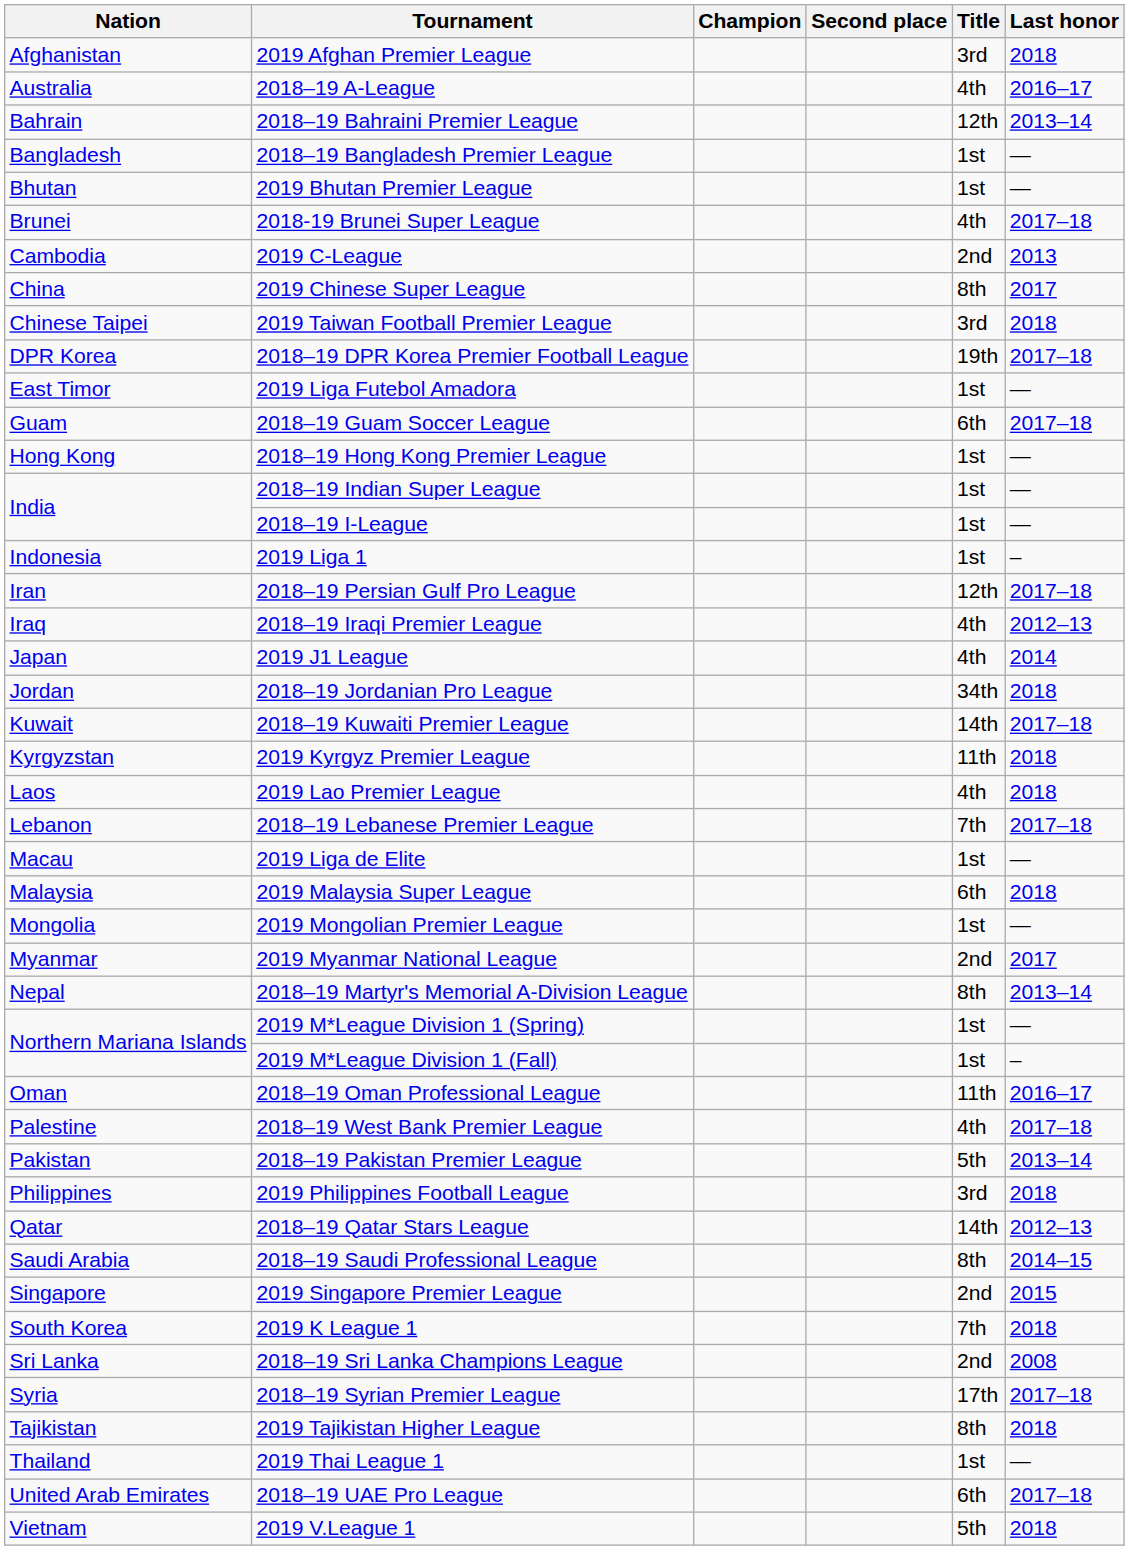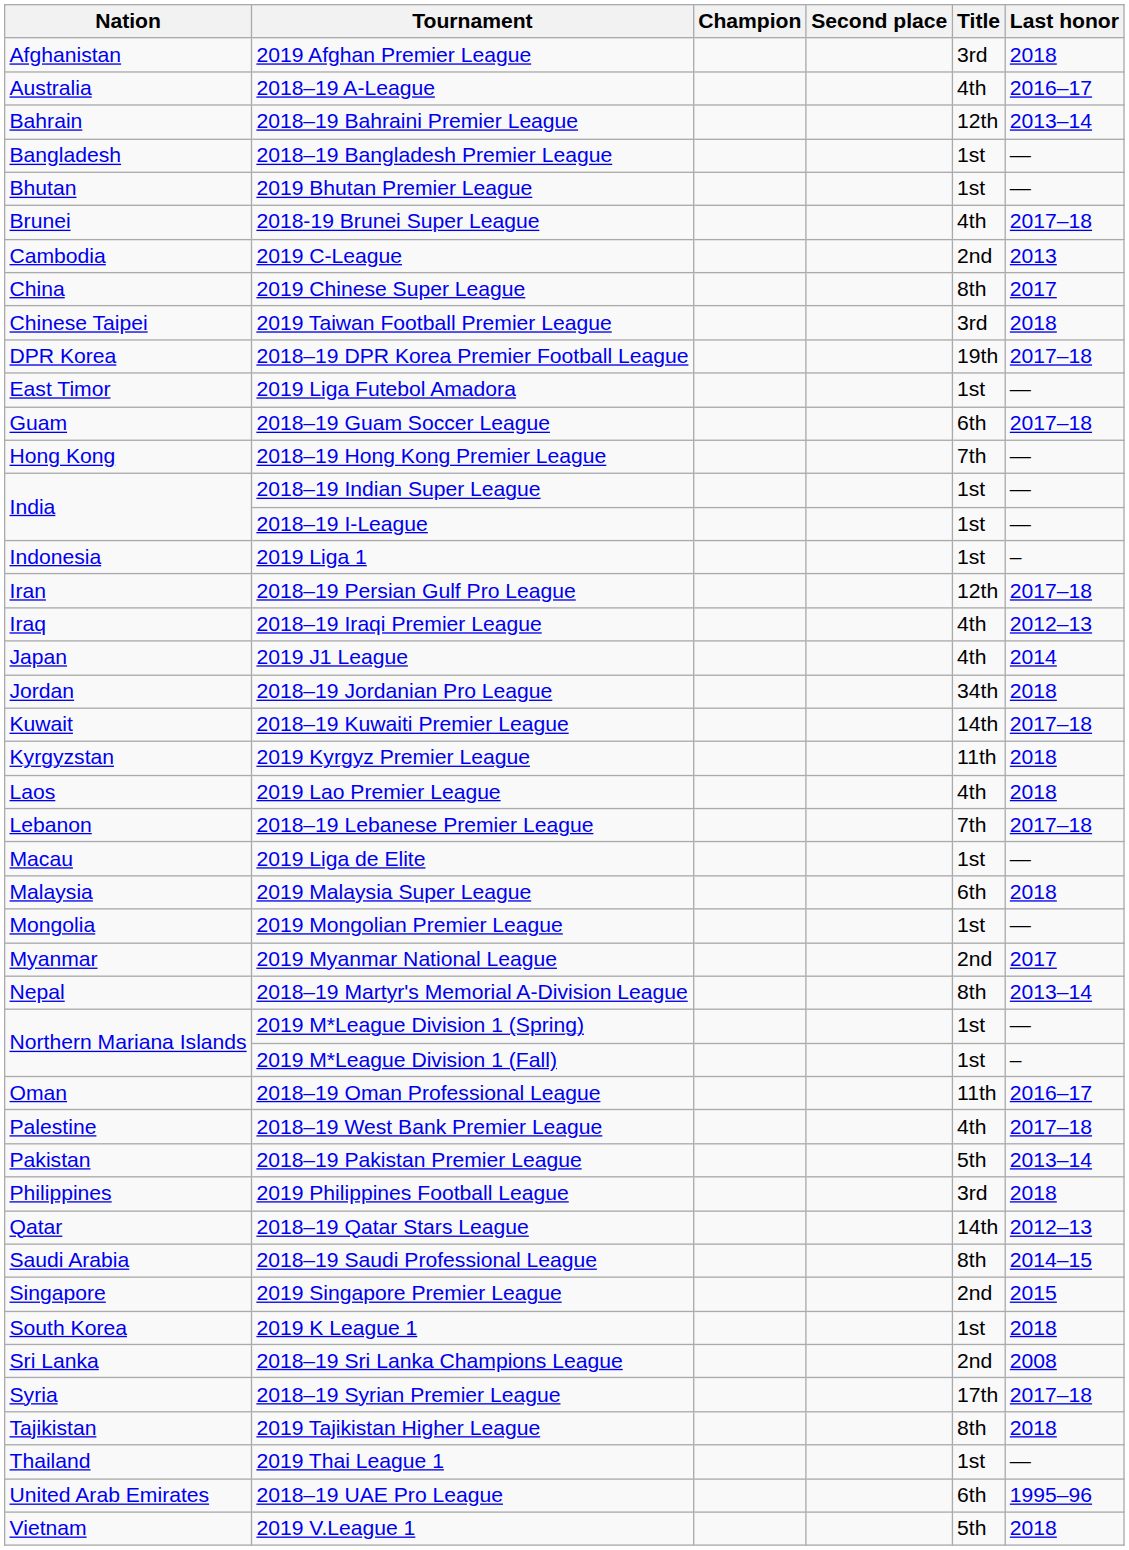 <table class="wikitable sortable">
 <tr>
 <th>Nation</th>
 <th>Tournament</th>
 <th>Champion</th>
 <th>Second place</th>
 <th data-sort-type="number">Title</th>
 <th>Last honor</th>
 </tr>
 <tr>
 <td> <a href='#'>Afghanistan</a></td>
 <td><a href='#'>2019 Afghan Premier League</a></td>
 <td></td>
 <td></td>
 <td>3rd</td>
 <td><a href='#'>2018</a></td>
 </tr>
 <tr>
 <td> <a href='#'>Australia</a></td>
 <td><a href='#'>2018–19 A-League</a></td>
 <td></td>
 <td></td>
 <td>4th</td>
 <td><a href='#'>2016–17</a></td>
 </tr>
 <tr>
 <td> <a href='#'>Bahrain</a></td>
 <td><a href='#'>2018–19 Bahraini Premier League</a></td>
 <td></td>
 <td></td>
 <td>12th</td>
 <td><a href='#'>2013–14</a></td>
 </tr>
 <tr>
 <td> <a href='#'>Bangladesh</a></td>
 <td><a href='#'>2018–19 Bangladesh Premier League</a></td>
 <td></td>
 <td></td>
 <td>1st</td>
 <td>—</td>
 </tr>
 <tr>
 <td> <a href='#'>Bhutan</a></td>
 <td><a href='#'>2019 Bhutan Premier League</a></td>
 <td></td>
 <td></td>
 <td>1st</td>
 <td>—</td>
 </tr>
 <tr>
 <td> <a href='#'>Brunei</a></td>
 <td><a href='#'>2018-19 Brunei Super League</a></td>
 <td></td>
 <td></td>
 <td>4th</td>
 <td><a href='#'>2017–18</a></td>
 </tr>
 <tr>
 <td> <a href='#'>Cambodia</a></td>
 <td><a href='#'>2019 C-League</a></td>
 <td></td>
 <td></td>
 <td>2nd</td>
 <td><a href='#'>2013</a></td>
 </tr>
 <tr>
 <td> <a href='#'>China</a></td>
 <td><a href='#'>2019 Chinese Super League</a></td>
 <td></td>
 <td></td>
 <td>8th</td>
 <td><a href='#'>2017</a></td>
 </tr>
 <tr>
 <td> <a href='#'>Chinese Taipei</a></td>
 <td><a href='#'>2019 Taiwan Football Premier League</a></td>
 <td></td>
 <td></td>
 <td>3rd</td>
 <td><a href='#'>2018</a></td>
 </tr>
 <tr>
 <td> <a href='#'>DPR Korea</a></td>
 <td><a href='#'>2018–19 DPR Korea Premier Football League</a></td>
 <td></td>
 <td></td>
 <td>19th</td>
 <td><a href='#'>2017–18</a></td>
 </tr>
 <tr>
 <td> <a href='#'>East Timor</a></td>
 <td><a href='#'>2019 Liga Futebol Amadora</a></td>
 <td></td>
 <td></td>
 <td>1st</td>
 <td>—</td>
 </tr>
 <tr>
 <td> <a href='#'>Guam</a></td>
 <td><a href='#'>2018–19 Guam Soccer League</a></td>
 <td></td>
 <td></td>
 <td>6th</td>
 <td><a href='#'>2017–18</a></td>
 </tr>
 <tr>
 <td> <a href='#'>Hong Kong</a></td>
 <td><a href='#'>2018–19 Hong Kong Premier League</a></td>
 <td></td>
 <td></td>
-<td>1st</td>
+<td>7th</td>
 <td>—</td>
 </tr>
 <tr>
 <td rowspan="2"> <a href='#'>India</a></td>
 <td><a href='#'>2018–19 Indian Super League</a></td>
 <td></td>
 <td></td>
 <td>1st</td>
 <td>—</td>
 </tr>
 <tr>
 <td><a href='#'>2018–19 I-League</a></td>
 <td></td>
 <td></td>
 <td>1st</td>
 <td>—</td>
 </tr>
 <tr>
 <td> <a href='#'>Indonesia</a></td>
 <td><a href='#'>2019 Liga 1</a></td>
 <td></td>
 <td></td>
 <td>1st</td>
 <td>–</td>
 </tr>
 <tr>
 <td> <a href='#'>Iran</a></td>
 <td><a href='#'>2018–19 Persian Gulf Pro League</a></td>
 <td></td>
 <td></td>
 <td>12th</td>
 <td><a href='#'>2017–18</a></td>
 </tr>
 <tr>
 <td> <a href='#'>Iraq</a></td>
 <td><a href='#'>2018–19 Iraqi Premier League</a></td>
 <td></td>
 <td></td>
 <td>4th</td>
 <td><a href='#'>2012–13</a></td>
 </tr>
 <tr>
 <td> <a href='#'>Japan</a></td>
 <td><a href='#'>2019 J1 League</a></td>
 <td></td>
 <td></td>
 <td>4th</td>
 <td><a href='#'>2014</a></td>
 </tr>
 <tr>
 <td> <a href='#'>Jordan</a></td>
 <td><a href='#'>2018–19 Jordanian Pro League</a></td>
 <td></td>
 <td></td>
 <td>34th</td>
 <td><a href='#'>2018</a></td>
 </tr>
 <tr>
 <td> <a href='#'>Kuwait</a></td>
 <td><a href='#'>2018–19 Kuwaiti Premier League</a></td>
 <td></td>
 <td></td>
 <td>14th</td>
 <td><a href='#'>2017–18</a></td>
 </tr>
 <tr>
 <td> <a href='#'>Kyrgyzstan</a></td>
 <td><a href='#'>2019 Kyrgyz Premier League</a></td>
 <td></td>
 <td></td>
 <td>11th</td>
 <td><a href='#'>2018</a></td>
 </tr>
 <tr>
 <td> <a href='#'>Laos</a></td>
 <td><a href='#'>2019 Lao Premier League</a></td>
 <td></td>
 <td></td>
 <td>4th</td>
 <td><a href='#'>2018</a></td>
 </tr>
 <tr>
 <td> <a href='#'>Lebanon</a></td>
 <td><a href='#'>2018–19 Lebanese Premier League</a></td>
 <td></td>
 <td></td>
 <td>7th</td>
 <td><a href='#'>2017–18</a></td>
 </tr>
 <tr>
 <td> <a href='#'>Macau</a></td>
 <td><a href='#'>2019 Liga de Elite</a></td>
 <td></td>
 <td></td>
 <td>1st</td>
 <td>—</td>
 </tr>
 <tr>
 <td> <a href='#'>Malaysia</a></td>
 <td><a href='#'>2019 Malaysia Super League</a></td>
 <td></td>
 <td></td>
 <td>6th</td>
 <td><a href='#'>2018</a></td>
 </tr>
 <tr>
 <td> <a href='#'>Mongolia</a></td>
 <td><a href='#'>2019 Mongolian Premier League</a></td>
 <td></td>
 <td></td>
 <td>1st</td>
 <td>—</td>
 </tr>
 <tr>
 <td> <a href='#'>Myanmar</a></td>
 <td><a href='#'>2019 Myanmar National League</a></td>
 <td></td>
 <td></td>
 <td>2nd</td>
 <td><a href='#'>2017</a></td>
 </tr>
 <tr>
 <td> <a href='#'>Nepal</a></td>
 <td><a href='#'>2018–19 Martyr's Memorial A-Division League</a></td>
 <td></td>
 <td></td>
 <td>8th</td>
 <td><a href='#'>2013–14</a></td>
 </tr>
 <tr>
 <td rowspan="2"> <a href='#'>Northern Mariana Islands</a></td>
 <td><a href='#'>2019 M*League Division 1 (Spring)</a></td>
 <td></td>
 <td></td>
 <td>1st</td>
 <td>—</td>
 </tr>
 <tr>
 <td><a href='#'>2019 M*League Division 1 (Fall)</a></td>
 <td></td>
 <td></td>
 <td>1st</td>
 <td>–</td>
 </tr>
 <tr>
 <td> <a href='#'>Oman</a></td>
 <td><a href='#'>2018–19 Oman Professional League</a></td>
 <td></td>
 <td></td>
 <td>11th</td>
 <td><a href='#'>2016–17</a></td>
 </tr>
 <tr>
 <td> <a href='#'>Palestine</a></td>
 <td><a href='#'>2018–19 West Bank Premier League</a></td>
 <td></td>
 <td></td>
 <td>4th</td>
 <td><a href='#'>2017–18</a></td>
 </tr>
 <tr>
 <td> <a href='#'>Pakistan</a></td>
 <td><a href='#'>2018–19 Pakistan Premier League</a></td>
 <td></td>
 <td></td>
 <td>5th</td>
 <td><a href='#'>2013–14</a></td>
 </tr>
 <tr>
 <td> <a href='#'>Philippines</a></td>
 <td><a href='#'>2019 Philippines Football League</a></td>
 <td></td>
 <td></td>
 <td>3rd</td>
 <td><a href='#'>2018</a></td>
 </tr>
 <tr>
 <td> <a href='#'>Qatar</a></td>
 <td><a href='#'>2018–19 Qatar Stars League</a></td>
 <td></td>
 <td></td>
 <td>14th</td>
 <td><a href='#'>2012–13</a></td>
 </tr>
 <tr>
 <td> <a href='#'>Saudi Arabia</a></td>
 <td><a href='#'>2018–19 Saudi Professional League</a></td>
 <td></td>
 <td></td>
 <td>8th</td>
 <td><a href='#'>2014–15</a></td>
 </tr>
 <tr>
 <td> <a href='#'>Singapore</a></td>
 <td><a href='#'>2019 Singapore Premier League</a></td>
 <td></td>
 <td></td>
 <td>2nd</td>
 <td><a href='#'>2015</a></td>
 </tr>
 <tr>
 <td> <a href='#'>South Korea</a></td>
 <td><a href='#'>2019 K League 1</a></td>
 <td></td>
 <td></td>
-<td>7th</td>
+<td>1st</td>
 <td><a href='#'>2018</a></td>
 </tr>
 <tr>
 <td> <a href='#'>Sri Lanka</a></td>
 <td><a href='#'>2018–19 Sri Lanka Champions League</a></td>
 <td></td>
 <td></td>
 <td>2nd</td>
 <td><a href='#'>2008</a></td>
 </tr>
 <tr>
 <td> <a href='#'>Syria</a></td>
 <td><a href='#'>2018–19 Syrian Premier League</a></td>
 <td></td>
 <td></td>
 <td>17th</td>
 <td><a href='#'>2017–18</a></td>
 </tr>
 <tr>
 <td> <a href='#'>Tajikistan</a></td>
 <td><a href='#'>2019 Tajikistan Higher League</a></td>
 <td></td>
 <td></td>
 <td>8th</td>
 <td><a href='#'>2018</a></td>
 </tr>
 <tr>
 <td> <a href='#'>Thailand</a></td>
 <td><a href='#'>2019 Thai League 1</a></td>
 <td></td>
 <td></td>
 <td>1st</td>
 <td>—</td>
 </tr>
 <tr>
 <td> <a href='#'>United Arab Emirates</a></td>
 <td><a href='#'>2018–19 UAE Pro League</a></td>
 <td></td>
 <td></td>
 <td>6th</td>
-<td><a href='#'>2017–18</a></td>
+<td><a href='#'>1995–96</a></td>
 </tr>
 <tr>
 <td> <a href='#'>Vietnam</a></td>
 <td><a href='#'>2019 V.League 1</a></td>
 <td></td>
 <td></td>
 <td>5th</td>
 <td><a href='#'>2018</a></td>
 </tr>
 </table>
